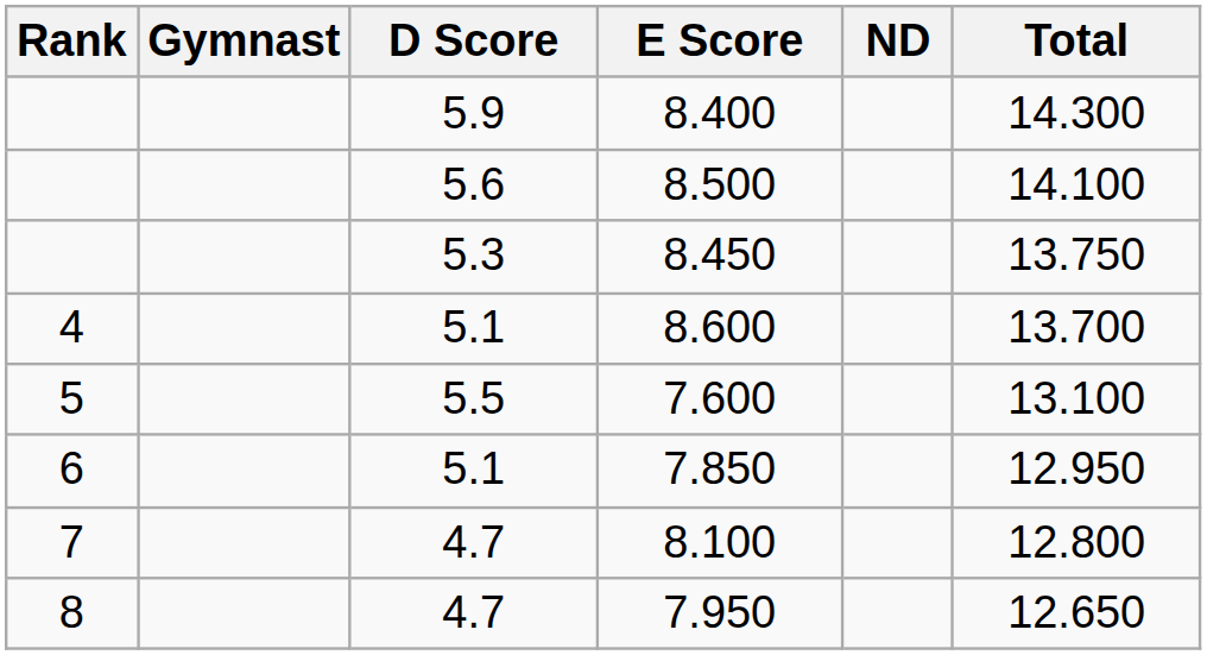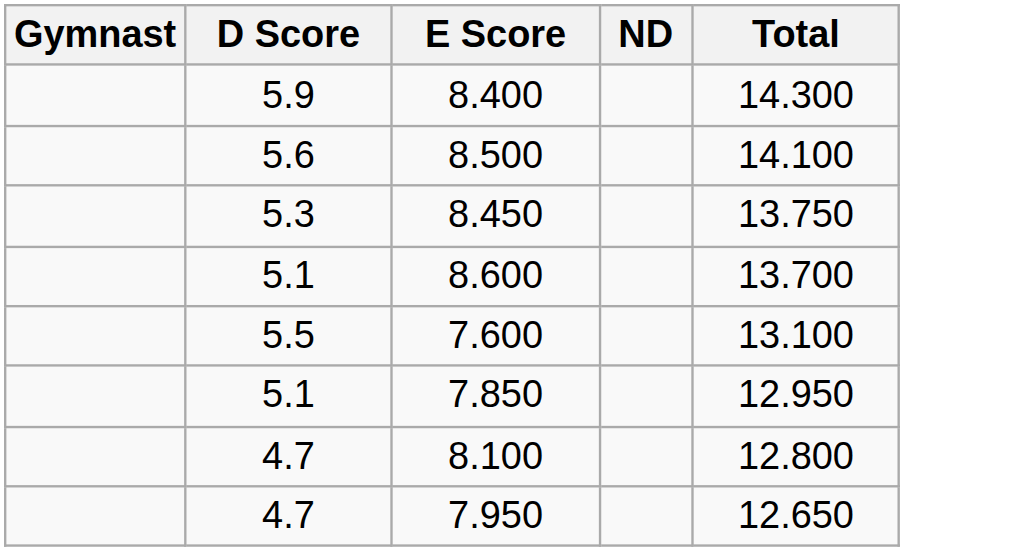 <table class="wikitable" style="text-align:center">
 <tr>
-<th>Rank</th>
 <th>Gymnast</th>
 <th style="width:5em">D Score</th>
 <th style="width:5em">E Score</th>
 <th style="width:2em">ND</th>
 <th style="width:5em">Total</th>
 </tr>
 <tr>
-<td></td>
 <td align=left></td>
 <td>5.9</td>
 <td>8.400</td>
 <td></td>
 <td>14.300</td>
 </tr>
 <tr>
-<td></td>
 <td align=left></td>
 <td>5.6</td>
 <td>8.500</td>
 <td></td>
 <td>14.100</td>
 </tr>
 <tr>
-<td></td>
 <td align=left></td>
 <td>5.3</td>
 <td>8.450</td>
 <td></td>
 <td>13.750</td>
 </tr>
 <tr>
-<td>4</td>
 <td align=left></td>
 <td>5.1</td>
 <td>8.600</td>
 <td></td>
 <td>13.700</td>
 </tr>
 <tr>
-<td>5</td>
 <td align=left></td>
 <td>5.5</td>
 <td>7.600</td>
 <td></td>
 <td>13.100</td>
 </tr>
 <tr>
-<td>6</td>
 <td align=left></td>
 <td>5.1</td>
 <td>7.850</td>
 <td></td>
 <td>12.950</td>
 </tr>
 <tr>
-<td>7</td>
 <td align=left></td>
 <td>4.7</td>
 <td>8.100</td>
 <td></td>
 <td>12.800</td>
 </tr>
 <tr>
-<td>8</td>
 <td align=left></td>
 <td>4.7</td>
 <td>7.950</td>
 <td></td>
 <td>12.650</td>
 </tr>
 </table>
